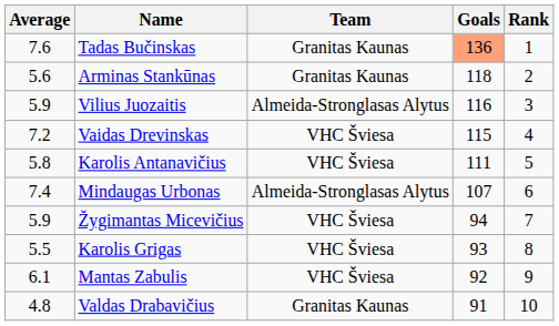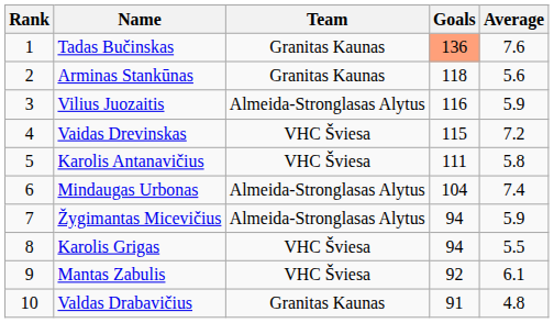 <table class="wikitable sortable" style="text-align: center; font-size: 96%;">
 <tr>
-<th>Average</th>
+<th>Rank</th>
 <th>Name</th>
 <th>Team</th>
 <th>Goals</th>
-<th>Rank</th>
+<th>Average</th>
 </tr>
 <tr>
-<td>7.6</td>
+<td>1</td>
 <td style="text-align: left;"><a href='#'>Tadas Bučinskas</a></td>
 <td>Granitas Kaunas</td>
 <td style="background: lightsalmon;">136</td>
-<td>1</td>
+<td>7.6</td>
 </tr>
 <tr>
-<td>5.6</td>
+<td>2</td>
 <td style="text-align: left;"><a href='#'>Arminas Stankūnas</a></td>
 <td>Granitas Kaunas</td>
 <td>118</td>
-<td>2</td>
+<td>5.6</td>
 </tr>
 <tr>
-<td>5.9</td>
+<td>3</td>
 <td style="text-align: left;"><a href='#'>Vilius Juozaitis</a></td>
 <td>Almeida-Stronglasas Alytus</td>
 <td>116</td>
-<td>3</td>
+<td>5.9</td>
 </tr>
 <tr>
-<td>7.2</td>
+<td>4</td>
 <td style="text-align: left;"><a href='#'>Vaidas Drevinskas</a></td>
 <td>VHC Šviesa</td>
 <td>115</td>
-<td>4</td>
+<td>7.2</td>
 </tr>
 <tr>
-<td>5.8</td>
+<td>5</td>
 <td style="text-align: left;"><a href='#'>Karolis Antanavičius</a></td>
 <td>VHC Šviesa</td>
 <td>111</td>
-<td>5</td>
+<td>5.8</td>
 </tr>
 <tr>
-<td>7.4</td>
+<td>6</td>
 <td style="text-align: left;"><a href='#'>Mindaugas Urbonas</a></td>
 <td>Almeida-Stronglasas Alytus</td>
-<td>107</td>
-<td>6</td>
+<td>104</td>
+<td>7.4</td>
 </tr>
 <tr>
+<td>7</td>
+<td style="text-align: left;"><a href='#'>Žygimantas Micevičius</a></td>
+<td>Almeida-Stronglasas Alytus</td>
+<td>94</td>
 <td>5.9</td>
-<td style="text-align: left;"><a href='#'>Žygimantas Micevičius</a></td>
+</tr>
+<tr>
+<td>8</td>
+<td style="text-align: left;"><a href='#'>Karolis Grigas</a></td>
 <td>VHC Šviesa</td>
 <td>94</td>
-<td>7</td>
+<td>5.5</td>
 </tr>
 <tr>
-<td>5.5</td>
-<td style="text-align: left;"><a href='#'>Karolis Grigas</a></td>
-<td>VHC Šviesa</td>
-<td>93</td>
-<td>8</td>
-</tr>
-<tr>
-<td>6.1</td>
+<td>9</td>
 <td style="text-align: left;"><a href='#'>Mantas Zabulis</a></td>
 <td>VHC Šviesa</td>
 <td>92</td>
-<td>9</td>
+<td>6.1</td>
 </tr>
 <tr>
-<td>4.8</td>
+<td>10</td>
 <td style="text-align: left;"><a href='#'>Valdas Drabavičius</a></td>
 <td>Granitas Kaunas</td>
 <td>91</td>
-<td>10</td>
+<td>4.8</td>
 </tr>
 </table>
